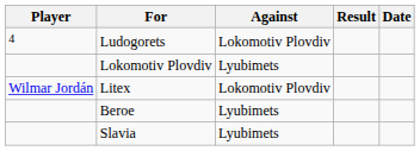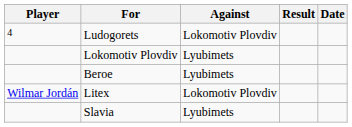 <table class="wikitable sortable">
 <tr>
 <th>Player</th>
 <th>For</th>
 <th>Against</th>
 <th align=center>Result</th>
 <th>Date</th>
 </tr>
 <tr>
 <td> <sup>4</sup></td>
 <td>Ludogorets</td>
 <td>Lokomotiv Plovdiv</td>
 <td align="center"></td>
 <td></td>
 </tr>
 <tr>
 <td> </td>
 <td>Lokomotiv Plovdiv</td>
 <td>Lyubimets</td>
 <td align="center"></td>
 <td></td>
 </tr>
 <tr>
-<td> <a href='#'>Wilmar Jordán</a></td>
-<td>Litex</td>
-<td>Lokomotiv Plovdiv</td>
+<td> </td>
+<td>Beroe</td>
+<td>Lyubimets</td>
 <td align="center"></td>
 <td></td>
 </tr>
 <tr>
-<td> </td>
-<td>Beroe</td>
-<td>Lyubimets</td>
+<td> <a href='#'>Wilmar Jordán</a></td>
+<td>Litex</td>
+<td>Lokomotiv Plovdiv</td>
 <td align="center"></td>
 <td></td>
 </tr>
 <tr>
 <td> </td>
 <td>Slavia</td>
 <td>Lyubimets</td>
 <td align="center"></td>
 <td></td>
 </tr>
 </table>
